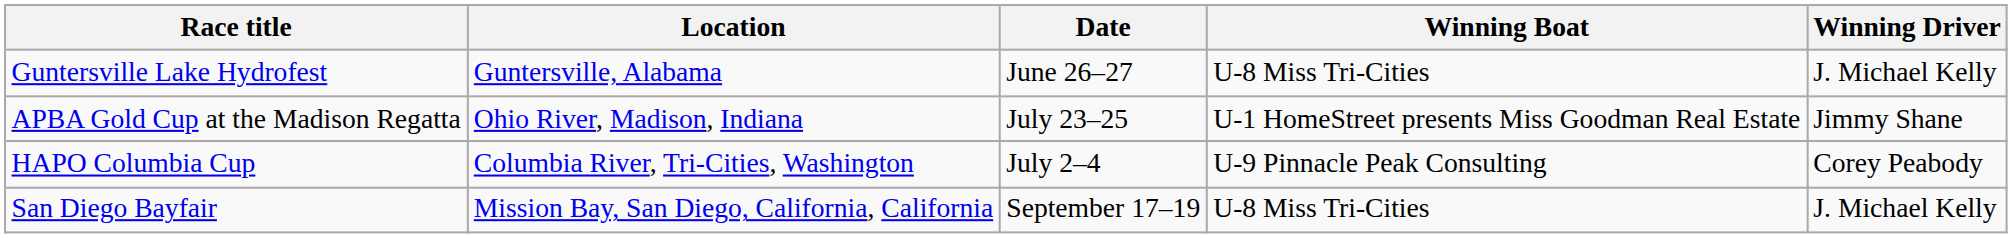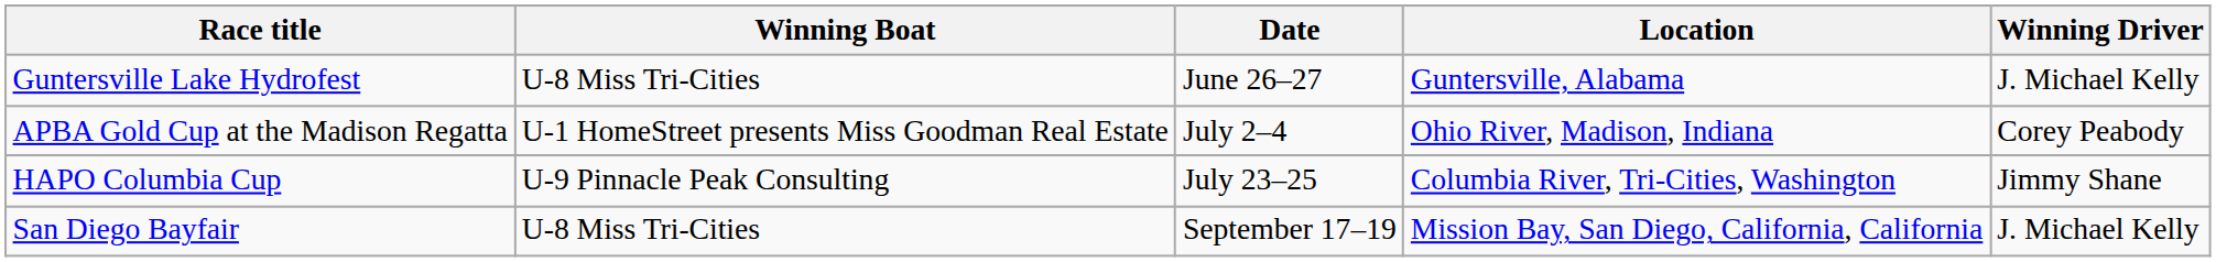 <table class="wikitable" style="font-size: 85%;">
 <tr>
 <th>Race title</th>
+<th>Winning Boat</th>
+<th>Date</th>
 <th>Location</th>
-<th>Date</th>
-<th>Winning Boat</th>
 <th>Winning Driver</th>
 </tr>
 <tr>
 <td><a href='#'>Guntersville Lake Hydrofest</a></td>
+<td>U-8 Miss Tri-Cities</td>
+<td>June 26–27</td>
 <td><a href='#'>Guntersville, Alabama</a></td>
-<td>June 26–27</td>
-<td>U-8 Miss Tri-Cities</td>
 <td>J. Michael Kelly</td>
 </tr>
 <tr>
 <td><a href='#'>APBA Gold Cup</a> at the Madison Regatta</td>
+<td>U-1 HomeStreet presents Miss Goodman Real Estate</td>
+<td>July 2–4</td>
 <td><a href='#'>Ohio River</a>, <a href='#'>Madison</a>, <a href='#'>Indiana</a></td>
+<td>Corey Peabody</td>
+</tr>
+<tr>
+<td><a href='#'>HAPO Columbia Cup</a></td>
+<td>U-9 Pinnacle Peak Consulting</td>
 <td>July 23–25</td>
-<td>U-1 HomeStreet presents Miss Goodman Real Estate</td>
+<td><a href='#'>Columbia River</a>, <a href='#'>Tri-Cities</a>, <a href='#'>Washington</a></td>
 <td>Jimmy Shane</td>
 </tr>
 <tr>
-<td><a href='#'>HAPO Columbia Cup</a></td>
-<td><a href='#'>Columbia River</a>, <a href='#'>Tri-Cities</a>, <a href='#'>Washington</a></td>
-<td>July 2–4</td>
-<td>U-9 Pinnacle Peak Consulting</td>
-<td>Corey Peabody</td>
-</tr>
-<tr>
 <td><a href='#'>San Diego Bayfair</a></td>
+<td>U-8 Miss Tri-Cities</td>
+<td>September 17–19</td>
 <td><a href='#'>Mission Bay, San Diego, California</a>, <a href='#'>California</a></td>
-<td>September 17–19</td>
-<td>U-8 Miss Tri-Cities</td>
 <td>J. Michael Kelly</td>
 </tr>
 </table>
